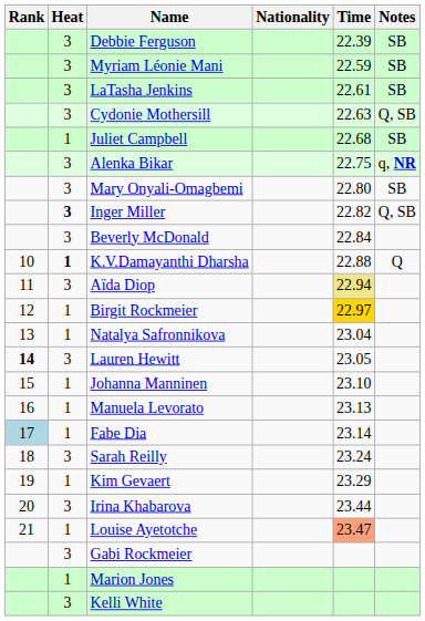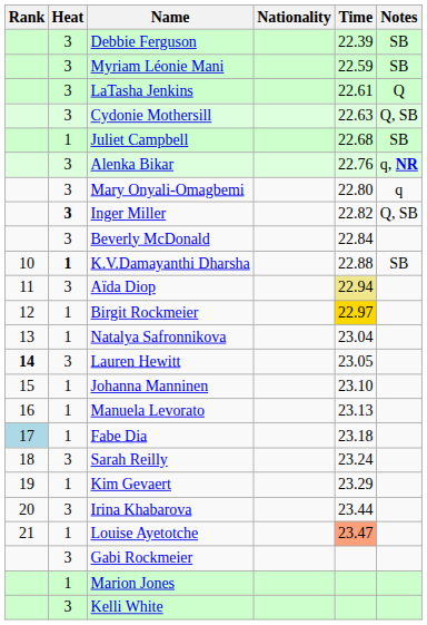 <table class="wikitable sortable" style="text-align:center">
 <tr>
 <th>Rank</th>
 <th>Heat</th>
 <th>Name</th>
 <th>Nationality</th>
 <th>Time</th>
 <th>Notes</th>
 </tr>
 <tr bgcolor=ccffcc>
 <td></td>
 <td>3</td>
 <td align=left><a href='#'>Debbie Ferguson</a></td>
 <td align=left></td>
 <td>22.39</td>
 <td>SB</td>
 </tr>
 <tr bgcolor=ccffcc>
 <td></td>
 <td>3</td>
 <td align=left><a href='#'>Myriam Léonie Mani</a></td>
 <td align=left></td>
 <td>22.59</td>
 <td>SB</td>
 </tr>
 <tr bgcolor=ccffcc>
 <td></td>
 <td>3</td>
 <td align=left><a href='#'>LaTasha Jenkins</a></td>
 <td align=left></td>
 <td>22.61</td>
-<td>SB</td>
+<td>Q</td>
 </tr>
 <tr bgcolor=ddffdd>
 <td></td>
 <td>3</td>
 <td align=left><a href='#'>Cydonie Mothersill</a></td>
 <td align=left></td>
 <td>22.63</td>
 <td>Q, SB</td>
 </tr>
 <tr bgcolor=ccffcc>
 <td></td>
 <td>1</td>
 <td align=left><a href='#'>Juliet Campbell</a></td>
 <td align=left></td>
 <td>22.68</td>
 <td>SB</td>
 </tr>
 <tr bgcolor=ddffdd>
 <td></td>
 <td>3</td>
 <td align=left><a href='#'>Alenka Bikar</a></td>
 <td align=left></td>
-<td>22.75</td>
+<td>22.76</td>
 <td>q, <strong><a href='#'>NR</a></strong></td>
 </tr>
 <tr>
 <td></td>
 <td>3</td>
 <td align=left><a href='#'>Mary Onyali-Omagbemi</a></td>
 <td align=left></td>
 <td>22.80</td>
-<td>SB</td>
+<td>q</td>
 </tr>
 <tr>
 <td></td>
 <td><strong>3</strong></td>
 <td align=left><a href='#'>Inger Miller</a></td>
 <td align=left></td>
 <td>22.82</td>
 <td>Q, SB</td>
 </tr>
 <tr>
 <td></td>
 <td>3</td>
 <td align=left><a href='#'>Beverly McDonald</a></td>
 <td align=left></td>
 <td>22.84</td>
 <td></td>
 </tr>
 <tr>
 <td>10</td>
 <td><strong>1</strong></td>
 <td align=left><a href='#'>K.V.Damayanthi Dharsha</a></td>
 <td align=left></td>
 <td>22.88</td>
-<td>Q</td>
+<td>SB</td>
 </tr>
 <tr>
 <td>11</td>
 <td>3</td>
 <td align=left><a href='#'>Aïda Diop</a></td>
 <td align=left></td>
 <td style="background: khaki;">22.94</td>
 <td></td>
 </tr>
 <tr>
 <td>12</td>
 <td>1</td>
 <td align=left><a href='#'>Birgit Rockmeier</a></td>
 <td align=left></td>
 <td style="background: gold;">22.97</td>
 <td></td>
 </tr>
 <tr>
 <td>13</td>
 <td>1</td>
 <td align=left><a href='#'>Natalya Safronnikova</a></td>
 <td align=left></td>
 <td>23.04</td>
 <td></td>
 </tr>
 <tr>
 <td><strong>14</strong></td>
 <td>3</td>
 <td align=left><a href='#'>Lauren Hewitt</a></td>
 <td align=left></td>
 <td>23.05</td>
 <td></td>
 </tr>
 <tr>
 <td>15</td>
 <td>1</td>
 <td align=left><a href='#'>Johanna Manninen</a></td>
 <td align=left></td>
 <td>23.10</td>
 <td></td>
 </tr>
 <tr>
 <td>16</td>
 <td>1</td>
 <td align=left><a href='#'>Manuela Levorato</a></td>
 <td align=left></td>
 <td>23.13</td>
 <td></td>
 </tr>
 <tr>
 <td style="background: lightblue;">17</td>
 <td>1</td>
 <td align=left><a href='#'>Fabe Dia</a></td>
 <td align=left></td>
-<td>23.14</td>
+<td>23.18</td>
 <td></td>
 </tr>
 <tr>
 <td>18</td>
 <td>3</td>
 <td align=left><a href='#'>Sarah Reilly</a></td>
 <td align=left></td>
 <td>23.24</td>
 <td></td>
 </tr>
 <tr>
 <td>19</td>
 <td>1</td>
 <td align=left><a href='#'>Kim Gevaert</a></td>
 <td align=left></td>
 <td>23.29</td>
 <td></td>
 </tr>
 <tr>
 <td>20</td>
 <td>3</td>
 <td align=left><a href='#'>Irina Khabarova</a></td>
 <td align=left></td>
 <td>23.44</td>
 <td></td>
 </tr>
 <tr>
 <td>21</td>
 <td>1</td>
 <td align=left><a href='#'>Louise Ayetotche</a></td>
 <td align=left></td>
 <td style="background: lightsalmon;">23.47</td>
 <td></td>
 </tr>
 <tr>
 <td></td>
 <td>3</td>
 <td align=left><a href='#'>Gabi Rockmeier</a></td>
 <td align=left></td>
 <td></td>
 <td></td>
 </tr>
 <tr bgcolor=ccffcc>
 <td></td>
 <td>1</td>
 <td align=left><a href='#'>Marion Jones</a></td>
 <td align=left></td>
 <td></td>
 <td></td>
 </tr>
 <tr bgcolor=ccffcc>
 <td></td>
 <td>3</td>
 <td align=left><a href='#'>Kelli White</a></td>
 <td align=left></td>
 <td></td>
 <td></td>
 </tr>
 </table>
